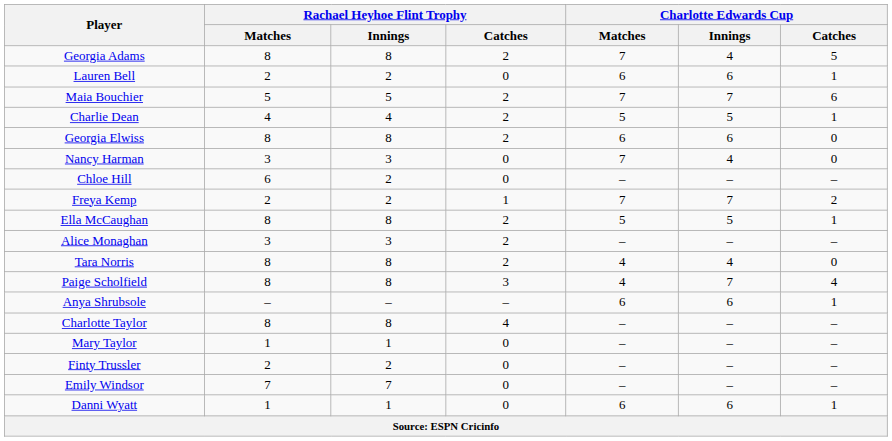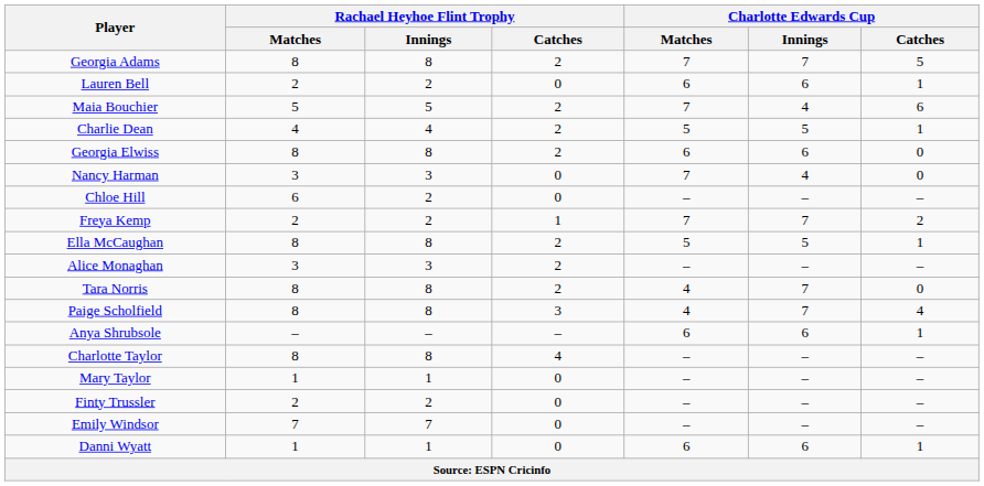 <table class="wikitable" style="text-align:center; width:55%;">
 <tr>
 <th rowspan=2>Player</th>
 <th colspan=3><a href='#'>Rachael Heyhoe Flint Trophy</a></th>
 <th colspan=3><a href='#'>Charlotte Edwards Cup</a></th>
 </tr>
 <tr>
 <th>Matches</th>
 <th>Innings</th>
 <th>Catches</th>
 <th>Matches</th>
 <th>Innings</th>
 <th>Catches</th>
 </tr>
 <tr>
 <td><a href='#'>Georgia Adams</a></td>
 <td>8</td>
 <td>8</td>
 <td>2</td>
 <td>7</td>
-<td>4</td>
+<td>7</td>
 <td>5</td>
 </tr>
 <tr>
 <td><a href='#'>Lauren Bell</a></td>
 <td>2</td>
 <td>2</td>
 <td>0</td>
 <td>6</td>
 <td>6</td>
 <td>1</td>
 </tr>
 <tr>
 <td><a href='#'>Maia Bouchier</a></td>
 <td>5</td>
 <td>5</td>
 <td>2</td>
 <td>7</td>
-<td>7</td>
+<td>4</td>
 <td>6</td>
 </tr>
 <tr>
 <td><a href='#'>Charlie Dean</a></td>
 <td>4</td>
 <td>4</td>
 <td>2</td>
 <td>5</td>
 <td>5</td>
 <td>1</td>
 </tr>
 <tr>
 <td><a href='#'>Georgia Elwiss</a></td>
 <td>8</td>
 <td>8</td>
 <td>2</td>
 <td>6</td>
 <td>6</td>
 <td>0</td>
 </tr>
 <tr>
 <td><a href='#'>Nancy Harman</a></td>
 <td>3</td>
 <td>3</td>
 <td>0</td>
 <td>7</td>
 <td>4</td>
 <td>0</td>
 </tr>
 <tr>
 <td><a href='#'>Chloe Hill</a></td>
 <td>6</td>
 <td>2</td>
 <td>0</td>
 <td>–</td>
 <td>–</td>
 <td>–</td>
 </tr>
 <tr>
 <td><a href='#'>Freya Kemp</a></td>
 <td>2</td>
 <td>2</td>
 <td>1</td>
 <td>7</td>
 <td>7</td>
 <td>2</td>
 </tr>
 <tr>
 <td><a href='#'>Ella McCaughan</a></td>
 <td>8</td>
 <td>8</td>
 <td>2</td>
 <td>5</td>
 <td>5</td>
 <td>1</td>
 </tr>
 <tr>
 <td><a href='#'>Alice Monaghan</a></td>
 <td>3</td>
 <td>3</td>
 <td>2</td>
 <td>–</td>
 <td>–</td>
 <td>–</td>
 </tr>
 <tr>
 <td><a href='#'>Tara Norris</a></td>
 <td>8</td>
 <td>8</td>
 <td>2</td>
 <td>4</td>
-<td>4</td>
+<td>7</td>
 <td>0</td>
 </tr>
 <tr>
 <td><a href='#'>Paige Scholfield</a></td>
 <td>8</td>
 <td>8</td>
 <td>3</td>
 <td>4</td>
 <td>7</td>
 <td>4</td>
 </tr>
 <tr>
 <td><a href='#'>Anya Shrubsole</a></td>
 <td>–</td>
 <td>–</td>
 <td>–</td>
 <td>6</td>
 <td>6</td>
 <td>1</td>
 </tr>
 <tr>
 <td><a href='#'>Charlotte Taylor</a></td>
 <td>8</td>
 <td>8</td>
 <td>4</td>
 <td>–</td>
 <td>–</td>
 <td>–</td>
 </tr>
 <tr>
 <td><a href='#'>Mary Taylor</a></td>
 <td>1</td>
 <td>1</td>
 <td>0</td>
 <td>–</td>
 <td>–</td>
 <td>–</td>
 </tr>
 <tr>
 <td><a href='#'>Finty Trussler</a></td>
 <td>2</td>
 <td>2</td>
 <td>0</td>
 <td>–</td>
 <td>–</td>
 <td>–</td>
 </tr>
 <tr>
 <td><a href='#'>Emily Windsor</a></td>
 <td>7</td>
 <td>7</td>
 <td>0</td>
 <td>–</td>
 <td>–</td>
 <td>–</td>
 </tr>
 <tr>
 <td><a href='#'>Danni Wyatt</a></td>
 <td>1</td>
 <td>1</td>
 <td>0</td>
 <td>6</td>
 <td>6</td>
 <td>1</td>
 </tr>
 <tr>
 <th colspan="7"><small>Source: ESPN Cricinfo</small></th>
 </tr>
 </table>
